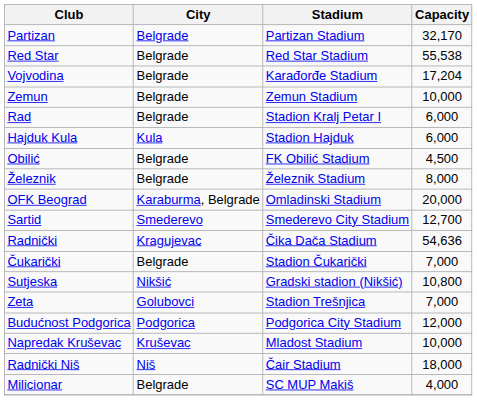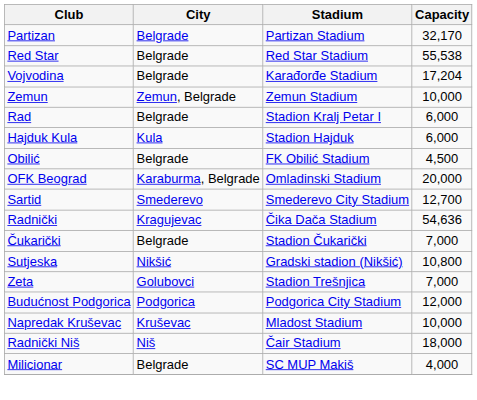 <table class="wikitable sortable">
 <tr>
 <th>Club</th>
 <th>City</th>
 <th>Stadium</th>
 <th>Capacity</th>
 </tr>
 <tr>
 <td><a href='#'>Partizan</a></td>
 <td><a href='#'>Belgrade</a></td>
 <td><a href='#'>Partizan Stadium</a></td>
 <td align="center">32,170</td>
 </tr>
 <tr>
 <td><a href='#'>Red Star</a></td>
 <td>Belgrade</td>
 <td><a href='#'>Red Star Stadium</a></td>
 <td align="center">55,538</td>
 </tr>
 <tr>
 <td><a href='#'>Vojvodina</a></td>
 <td>Belgrade</td>
 <td><a href='#'>Karađorđe Stadium</a></td>
 <td align="center">17,204</td>
 </tr>
 <tr>
 <td><a href='#'>Zemun</a></td>
-<td>Belgrade</td>
+<td><a href='#'>Zemun</a>, Belgrade</td>
 <td><a href='#'>Zemun Stadium</a></td>
 <td align="center">10,000</td>
 </tr>
 <tr>
 <td><a href='#'>Rad</a></td>
 <td>Belgrade</td>
 <td><a href='#'>Stadion Kralj Petar I</a></td>
 <td align="center">6,000</td>
 </tr>
 <tr>
 <td><a href='#'>Hajduk Kula</a></td>
 <td><a href='#'>Kula</a></td>
 <td><a href='#'>Stadion Hajduk</a></td>
 <td align="center">6,000</td>
 </tr>
 <tr>
 <td><a href='#'>Obilić</a></td>
 <td>Belgrade</td>
 <td><a href='#'>FK Obilić Stadium</a></td>
 <td align="center">4,500</td>
-</tr>
-<tr>
-<td><a href='#'>Železnik</a></td>
-<td>Belgrade</td>
-<td><a href='#'>Železnik Stadium</a></td>
-<td align="center">8,000</td>
 </tr>
 <tr>
 <td><a href='#'>OFK Beograd</a></td>
 <td><a href='#'>Karaburma</a>, Belgrade</td>
 <td><a href='#'>Omladinski Stadium</a></td>
 <td align="center">20,000</td>
 </tr>
 <tr>
 <td><a href='#'>Sartid</a></td>
 <td><a href='#'>Smederevo</a></td>
 <td><a href='#'>Smederevo City Stadium</a></td>
 <td align="center">12,700</td>
 </tr>
 <tr>
 <td><a href='#'>Radnički</a></td>
 <td><a href='#'>Kragujevac</a></td>
 <td><a href='#'>Čika Dača Stadium</a></td>
 <td align="center">54,636</td>
 </tr>
 <tr>
 <td><a href='#'>Čukarički</a></td>
 <td>Belgrade</td>
 <td><a href='#'>Stadion Čukarički</a></td>
 <td align="center">7,000</td>
 </tr>
 <tr>
 <td><a href='#'>Sutjeska</a></td>
 <td><a href='#'>Nikšić</a></td>
 <td><a href='#'>Gradski stadion (Nikšić)</a></td>
 <td align="center">10,800</td>
 </tr>
 <tr>
 <td><a href='#'>Zeta</a></td>
 <td><a href='#'>Golubovci</a></td>
 <td><a href='#'>Stadion Trešnjica</a></td>
 <td align="center">7,000</td>
 </tr>
 <tr>
 <td><a href='#'>Budućnost Podgorica</a></td>
 <td><a href='#'>Podgorica</a></td>
 <td><a href='#'>Podgorica City Stadium</a></td>
 <td align="center">12,000</td>
 </tr>
 <tr>
 <td><a href='#'>Napredak Kruševac</a></td>
 <td><a href='#'>Kruševac</a></td>
 <td><a href='#'>Mladost Stadium</a></td>
 <td align="center">10,000</td>
 </tr>
 <tr>
 <td><a href='#'>Radnički Niš</a></td>
 <td><a href='#'>Niš</a></td>
 <td><a href='#'>Čair Stadium</a></td>
 <td align="center">18,000</td>
 </tr>
 <tr>
 <td><a href='#'>Milicionar</a></td>
 <td>Belgrade</td>
 <td><a href='#'>SC MUP Makiš</a></td>
 <td align="center">4,000</td>
 </tr>
 <tr>
 </tr>
 </table>
